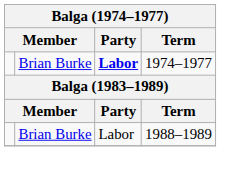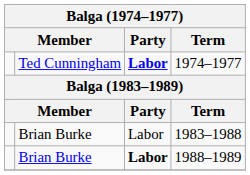 <table class="wikitable">
 <tr>
 <th colspan="4">Balga (1974–1977)</th>
 </tr>
 <tr>
 <th colspan="2">Member</th>
 <th>Party</th>
 <th>Term</th>
 </tr>
 <tr>
 <td> </td>
-<td><a href='#'>Brian Burke</a></td>
+<td><a href='#'>Ted Cunningham</a></td>
 <td><strong><a href='#'>Labor</a></strong></td>
 <td>1974–1977</td>
 </tr>
 <tr>
 <th colspan="4">Balga (1983–1989)</th>
 </tr>
 <tr>
 <th colspan="2">Member</th>
 <th>Party</th>
 <th>Term</th>
 </tr>
 <tr>
 <td> </td>
+<td>Brian Burke</td>
+<td>Labor</td>
+<td>1983–1988</td>
+</tr>
+<tr>
+<td> </td>
 <td><a href='#'>Brian Burke</a></td>
-<td>Labor</td>
+<td><strong>Labor</strong></td>
 <td>1988–1989</td>
 </tr>
 <tr>
 </tr>
 </table>
